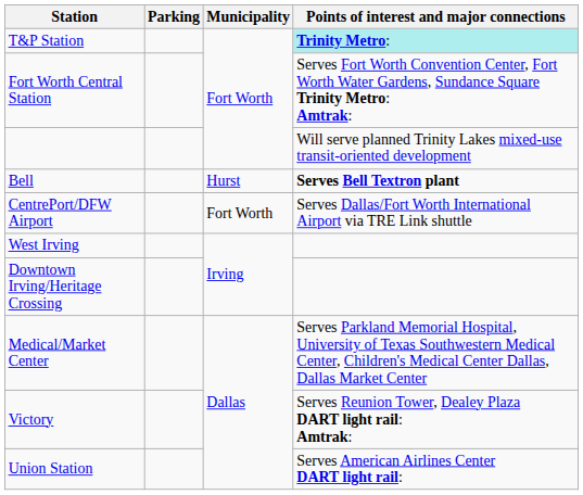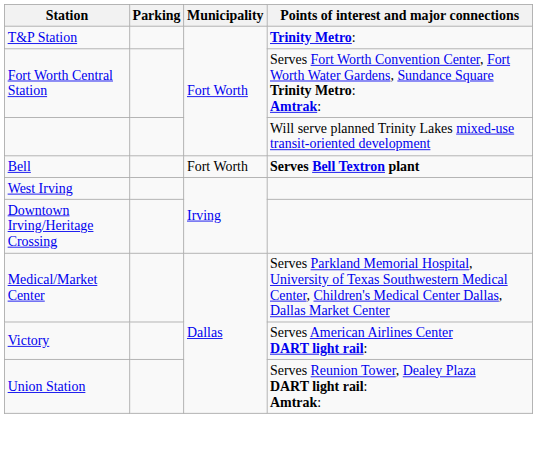 <table class="wikitable plainrowheaders">
 <tr>
 <th>Station</th>
 <th>Parking</th>
 <th>Municipality</th>
 <th>Points of interest and major connections</th>
 </tr>
 <tr>
 <td><a href='#'>T&P Station</a></td>
 <td align=center></td>
 <td rowspan="3"><a href='#'>Fort Worth</a></td>
-<td style="background: paleturquoise;"> <strong><a href='#'>Trinity Metro</a></strong>: </td>
+<td> <strong><a href='#'>Trinity Metro</a></strong>: </td>
 </tr>
 <tr>
 <td><a href='#'>Fort Worth Central Station</a></td>
 <td></td>
 <td>Serves <a href='#'>Fort Worth Convention Center</a>, <a href='#'>Fort Worth Water Gardens</a>, <a href='#'>Sundance Square</a><br> <strong>Trinity Metro</strong>: <br> <strong><a href='#'>Amtrak</a></strong>:  </td>
 </tr>
 <tr>
 <td></td>
 <td align=center></td>
 <td>Will serve planned Trinity Lakes <a href='#'>mixed-use</a> <a href='#'>transit-oriented development</a></td>
 </tr>
 <tr>
 <td><a href='#'>Bell</a></td>
 <td align=center></td>
-<td><a href='#'>Hurst</a></td>
+<td>Fort Worth</td>
 <td><strong>Serves <a href='#'>Bell Textron</a> plant</strong></td>
-</tr>
-<tr>
-<td><a href='#'>CentrePort/DFW Airport</a></td>
-<td align=center></td>
-<td>Fort Worth</td>
-<td>Serves  <a href='#'>Dallas/Fort Worth International Airport</a> via  TRE Link shuttle</td>
 </tr>
 <tr>
 <td><a href='#'>West Irving</a></td>
 <td align=center></td>
 <td rowspan="2"><a href='#'>Irving</a></td>
 <td></td>
 </tr>
 <tr>
 <td><a href='#'>Downtown Irving/Heritage Crossing</a></td>
 <td align=center></td>
 <td></td>
 </tr>
 <tr>
 <td><a href='#'>Medical/Market Center</a></td>
 <td></td>
 <td rowspan="3"><a href='#'>Dallas</a></td>
 <td>Serves <a href='#'>Parkland Memorial Hospital</a>, <a href='#'>University of Texas Southwestern Medical Center</a>, <a href='#'>Children's Medical Center Dallas</a>, <a href='#'>Dallas Market Center</a></td>
 </tr>
 <tr>
 <td><a href='#'>Victory</a></td>
 <td></td>
-<td>Serves <a href='#'>Reunion Tower</a>, <a href='#'>Dealey Plaza</a><br> <strong>DART light rail</strong>:  <br> <strong>Amtrak</strong>: </td>
+<td>Serves <a href='#'>American Airlines Center</a><br> <strong><a href='#'>DART light rail</a></strong>:  </td>
 </tr>
 <tr>
 <td><a href='#'>Union Station</a></td>
 <td></td>
-<td>Serves <a href='#'>American Airlines Center</a><br> <strong><a href='#'>DART light rail</a></strong>:  </td>
+<td>Serves <a href='#'>Reunion Tower</a>, <a href='#'>Dealey Plaza</a><br> <strong>DART light rail</strong>:  <br> <strong>Amtrak</strong>: </td>
 </tr>
 </table>
